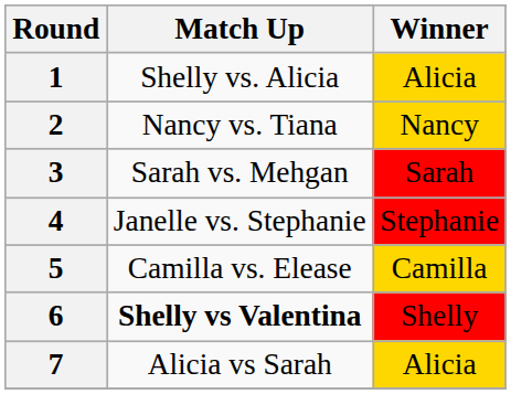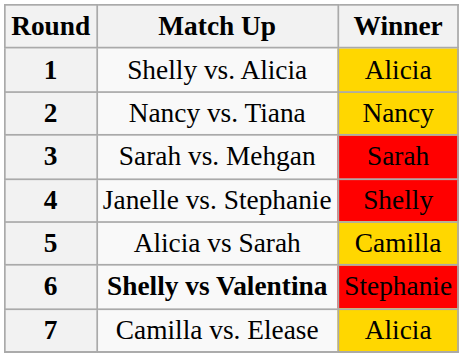 <table class="wikitable" style="text-align:center">
 <tr>
 <th>Round</th>
 <th>Match Up</th>
 <th>Winner</th>
 </tr>
 <tr>
 <th>1</th>
 <td>Shelly vs. Alicia</td>
 <td bgcolor="gold">Alicia</td>
 </tr>
 <tr>
 <th>2</th>
 <td>Nancy vs. Tiana</td>
 <td bgcolor="gold">Nancy</td>
 </tr>
 <tr>
 <th>3</th>
 <td>Sarah vs. Mehgan</td>
 <td bgcolor="red">Sarah</td>
 </tr>
 <tr>
 <th>4</th>
 <td>Janelle vs. Stephanie</td>
-<td bgcolor="red">Stephanie</td>
+<td bgcolor="red">Shelly</td>
 </tr>
 <tr>
 <th>5</th>
-<td>Camilla vs. Elease</td>
+<td>Alicia vs Sarah</td>
 <td bgcolor="gold">Camilla</td>
 </tr>
 <tr>
 <th>6</th>
 <td><strong>Shelly vs Valentina</strong></td>
-<td bgcolor="red">Shelly</td>
+<td bgcolor="red">Stephanie</td>
 </tr>
 <tr>
 <th>7</th>
-<td>Alicia vs Sarah</td>
+<td>Camilla vs. Elease</td>
 <td bgcolor="gold">Alicia</td>
 </tr>
 <tr>
 </tr>
 </table>
